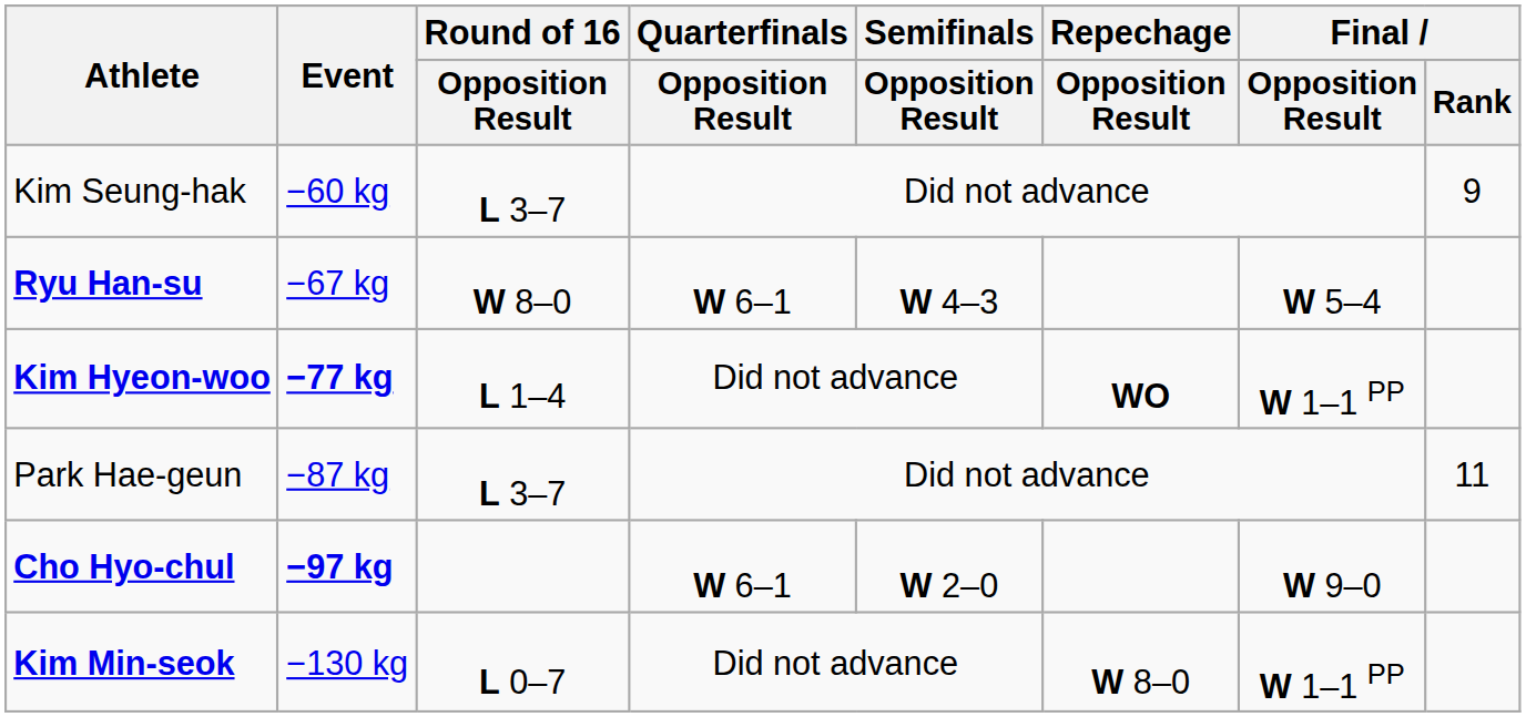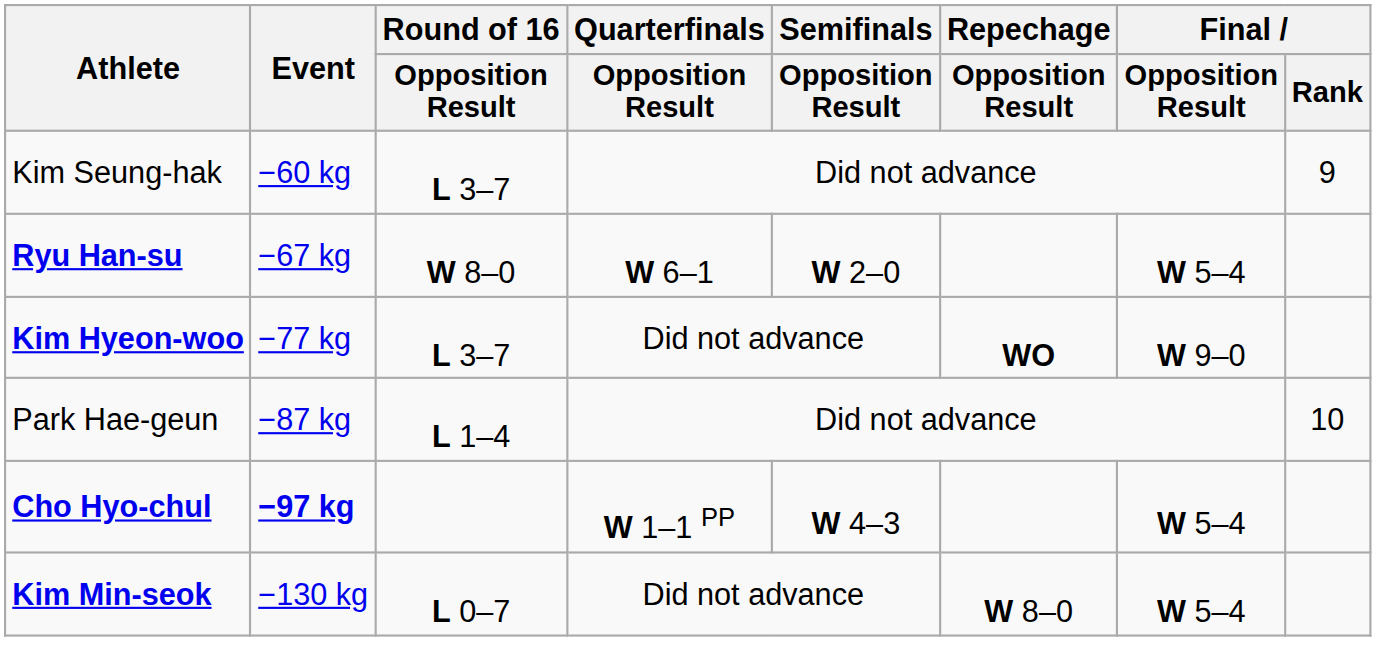 <table class=wikitable style=font-size:90%;text-align:center>
 <tr>
 <th rowspan=2>Athlete</th>
 <th rowspan=2>Event</th>
 <th>Round of 16</th>
 <th>Quarterfinals</th>
 <th>Semifinals</th>
 <th>Repechage</th>
 <th colspan=2>Final / </th>
 </tr>
 <tr style=font-size:95%>
 <th>Opposition<br>Result</th>
 <th>Opposition<br>Result</th>
 <th>Opposition<br>Result</th>
 <th>Opposition<br>Result</th>
 <th>Opposition<br>Result</th>
 <th>Rank</th>
 </tr>
 <tr>
 <td align=left>Kim Seung-hak</td>
 <td align=left><a href='#'>−60 kg</a></td>
 <td><br><strong>L</strong> 3–7</td>
 <td colspan=4>Did not advance</td>
 <td>9</td>
 </tr>
 <tr>
 <td align=left><strong><a href='#'>Ryu Han-su</a></strong></td>
 <td align=left><a href='#'>−67 kg</a></td>
 <td><br><strong>W</strong> 8–0</td>
 <td><br><strong>W</strong> 6–1</td>
-<td><br><strong>W</strong> 4–3</td>
+<td><br><strong>W</strong> 2–0</td>
 <td></td>
 <td><br><strong>W</strong> 5–4</td>
 <td></td>
 </tr>
 <tr>
 <td align=left><strong><a href='#'>Kim Hyeon-woo</a></strong></td>
-<td align=left><strong><a href='#'>−77 kg</a></strong></td>
-<td><br><strong>L</strong> 1–4</td>
+<td align=left><a href='#'>−77 kg</a></td>
+<td><br><strong>L</strong> 3–7</td>
 <td colspan=2>Did not advance</td>
 <td><br><strong>WO</strong></td>
-<td><br><strong>W</strong> 1–1 <sup>PP</sup></td>
+<td><br><strong>W</strong> 9–0</td>
 <td></td>
 </tr>
 <tr>
 <td align=left>Park Hae-geun</td>
 <td align=left><a href='#'>−87 kg</a></td>
-<td><br><strong>L</strong> 3–7</td>
+<td><br><strong>L</strong> 1–4</td>
 <td colspan=4>Did not advance</td>
-<td>11</td>
+<td>10</td>
 </tr>
 <tr>
 <td align=left><strong><a href='#'>Cho Hyo-chul</a></strong></td>
 <td align=left><strong><a href='#'>−97 kg</a></strong></td>
 <td></td>
-<td><br><strong>W</strong> 6–1</td>
-<td><br><strong>W</strong> 2–0</td>
+<td><br><strong>W</strong> 1–1 <sup>PP</sup></td>
+<td><br><strong>W</strong> 4–3</td>
 <td></td>
-<td><br><strong>W</strong> 9–0</td>
+<td><br><strong>W</strong> 5–4</td>
 <td></td>
 </tr>
 <tr>
 <td align=left><strong><a href='#'>Kim Min-seok</a></strong></td>
 <td align=left><a href='#'>−130 kg</a></td>
 <td><br><strong>L</strong> 0–7</td>
 <td colspan=2>Did not advance</td>
 <td><br><strong>W</strong> 8–0</td>
-<td><br><strong>W</strong> 1–1 <sup>PP</sup></td>
+<td><br><strong>W</strong> 5–4</td>
 <td></td>
 </tr>
 </table>
